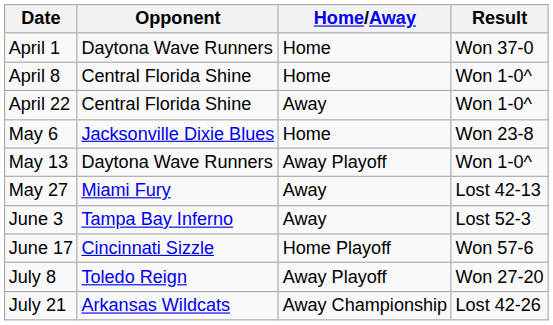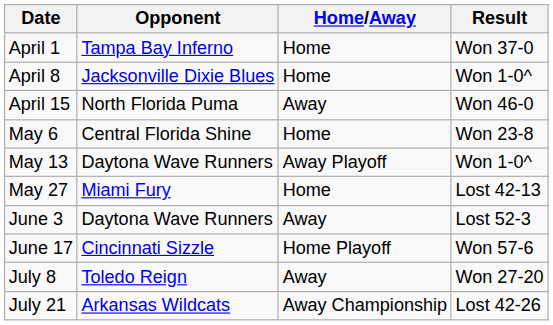 <table class="wikitable">
 <tr>
 <th>Date</th>
 <th>Opponent</th>
 <th><a href='#'>Home</a>/<a href='#'>Away</a></th>
 <th>Result</th>
 </tr>
 <tr>
 <td>April 1</td>
-<td>Daytona Wave Runners</td>
+<td><a href='#'>Tampa Bay Inferno</a></td>
 <td>Home</td>
 <td>Won 37-0</td>
 </tr>
 <tr>
 <td>April 8</td>
-<td>Central Florida Shine</td>
+<td><a href='#'>Jacksonville Dixie Blues</a></td>
 <td>Home</td>
 <td>Won 1-0^</td>
 </tr>
 <tr>
-<td>April 22</td>
-<td>Central Florida Shine</td>
+<td>April 15</td>
+<td>North Florida Puma</td>
 <td>Away</td>
-<td>Won 1-0^</td>
+<td>Won 46-0</td>
 </tr>
 <tr>
 <td>May 6</td>
-<td><a href='#'>Jacksonville Dixie Blues</a></td>
+<td>Central Florida Shine</td>
 <td>Home</td>
 <td>Won 23-8</td>
 </tr>
 <tr>
 <td>May 13</td>
 <td>Daytona Wave Runners</td>
 <td>Away Playoff</td>
 <td>Won 1-0^</td>
 </tr>
 <tr>
 <td>May 27</td>
 <td><a href='#'>Miami Fury</a></td>
-<td>Away</td>
+<td>Home</td>
 <td>Lost 42-13</td>
 </tr>
 <tr>
 <td>June 3</td>
-<td><a href='#'>Tampa Bay Inferno</a></td>
+<td>Daytona Wave Runners</td>
 <td>Away</td>
 <td>Lost 52-3</td>
 </tr>
 <tr>
 <td>June 17</td>
 <td><a href='#'>Cincinnati Sizzle</a></td>
 <td>Home Playoff</td>
 <td>Won 57-6</td>
 </tr>
 <tr>
 <td>July 8</td>
 <td><a href='#'>Toledo Reign</a></td>
-<td>Away Playoff</td>
+<td>Away</td>
 <td>Won 27-20</td>
 </tr>
 <tr>
 <td>July 21</td>
 <td><a href='#'>Arkansas Wildcats</a></td>
 <td>Away Championship</td>
 <td>Lost 42-26</td>
 </tr>
 </table>
